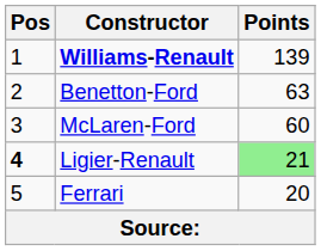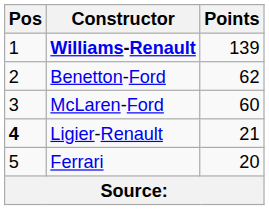 <table class="wikitable" style="font-size: 95%;">
 <tr>
 <th>Pos</th>
 <th>Constructor</th>
 <th>Points</th>
 </tr>
 <tr>
 <td>1</td>
 <td> <strong><a href='#'>Williams</a>-<a href='#'>Renault</a></strong></td>
 <td align="right">139</td>
 </tr>
 <tr>
 <td>2</td>
 <td> <a href='#'>Benetton</a>-<a href='#'>Ford</a></td>
-<td align="right">63</td>
+<td align="right">62</td>
 </tr>
 <tr>
 <td>3</td>
 <td> <a href='#'>McLaren</a>-<a href='#'>Ford</a></td>
 <td align="right">60</td>
 </tr>
 <tr>
 <td><strong>4</strong></td>
 <td> <a href='#'>Ligier</a>-<a href='#'>Renault</a></td>
-<td align="right" style="background: lightgreen;">21</td>
+<td align="right">21</td>
 </tr>
 <tr>
 <td>5</td>
 <td> <a href='#'>Ferrari</a></td>
 <td align="right">20</td>
 </tr>
 <tr>
 <th colspan=4>Source: </th>
 </tr>
 </table>
